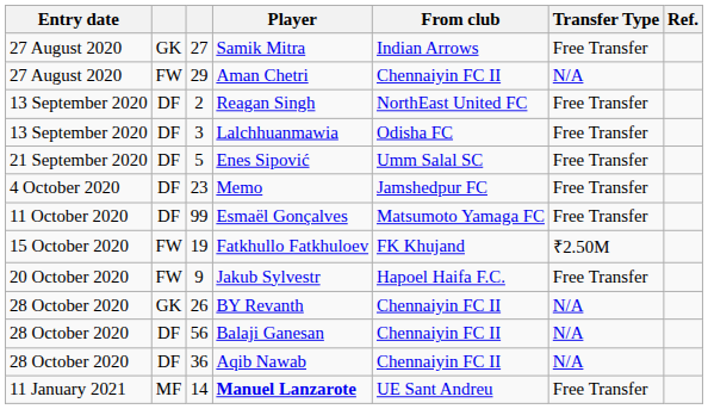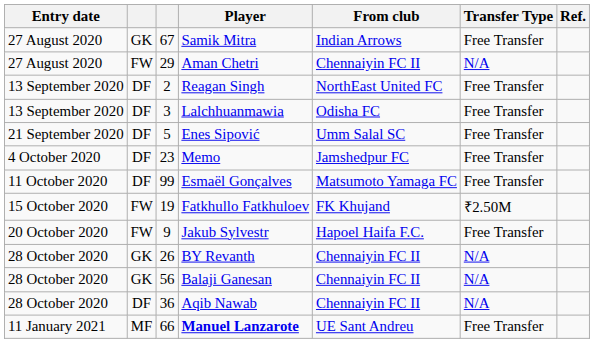 <table class="wikitable sortable">
 <tr>
 <th>Entry date</th>
 <th></th>
 <th></th>
 <th>Player</th>
 <th>From club</th>
 <th>Transfer Type</th>
 <th>Ref.</th>
 </tr>
 <tr>
 <td>27 August 2020</td>
 <td style="text-align:center;">GK</td>
-<td style="text-align:center;">27</td>
+<td style="text-align:center;">67</td>
 <td style="text-align:left;"> <a href='#'>Samik Mitra</a></td>
 <td style="text-align:left;"> <a href='#'>Indian Arrows</a></td>
 <td>Free Transfer</td>
 <td></td>
 </tr>
 <tr>
 <td>27 August 2020</td>
 <td style="text-align:center;">FW</td>
 <td style="text-align:center;">29</td>
 <td style="text-align:left;"> <a href='#'>Aman Chetri</a></td>
 <td style="text-align:left;"> <a href='#'>Chennaiyin FC II</a></td>
 <td><a href='#'>N/A</a></td>
 <td></td>
 </tr>
 <tr>
 <td>13 September 2020</td>
 <td style="text-align:center;">DF</td>
 <td style="text-align:center;">2</td>
 <td style="text-align:left;"> <a href='#'>Reagan Singh</a></td>
 <td> <a href='#'>NorthEast United FC</a></td>
 <td>Free Transfer</td>
 <td></td>
 </tr>
 <tr>
 <td>13 September 2020</td>
 <td style="text-align:center;">DF</td>
 <td style="text-align:center;">3</td>
 <td style="text-align:left;"> <a href='#'>Lalchhuanmawia</a></td>
 <td style="text-align:left;"> <a href='#'>Odisha FC</a></td>
 <td>Free Transfer</td>
 <td></td>
 </tr>
 <tr>
 <td>21 September 2020</td>
 <td style="text-align:center;">DF</td>
 <td style="text-align:center;">5</td>
 <td style="text-align:left;"> <a href='#'>Enes Sipović</a></td>
 <td style="text-align:left;"> <a href='#'>Umm Salal SC</a></td>
 <td>Free Transfer</td>
 <td></td>
 </tr>
 <tr>
 <td>4 October 2020</td>
 <td style="text-align:center;">DF</td>
 <td style="text-align:center;">23</td>
 <td style="text-align:left;"><a href='#'>Memo</a></td>
 <td style="text-align:left;"><a href='#'>Jamshedpur FC</a></td>
 <td>Free Transfer</td>
 <td></td>
 </tr>
 <tr>
 <td>11 October 2020</td>
 <td style="text-align:center;">DF</td>
 <td style="text-align:center;">99</td>
 <td style="text-align:left;"><a href='#'>Esmaël Gonçalves</a></td>
 <td style="text-align:left;"><a href='#'>Matsumoto Yamaga FC</a></td>
 <td>Free Transfer</td>
 <td></td>
 </tr>
 <tr>
 <td>15 October 2020</td>
 <td style="text-align:center;">FW</td>
 <td style="text-align:center;">19</td>
 <td style="text-align:left;"><a href='#'>Fatkhullo Fatkhuloev</a></td>
 <td style="text-align:left;"><a href='#'>FK Khujand</a></td>
 <td>₹2.50M</td>
 <td></td>
 </tr>
 <tr>
 <td>20 October 2020</td>
 <td style="text-align:center;">FW</td>
 <td style="text-align:center;">9</td>
 <td style="text-align:left;"><a href='#'>Jakub Sylvestr</a></td>
 <td style="text-align:left;"><a href='#'>Hapoel Haifa F.C.</a></td>
 <td>Free Transfer</td>
 <td></td>
 </tr>
 <tr>
 <td>28 October 2020</td>
 <td style="text-align:center;">GK</td>
 <td style="text-align:center;">26</td>
 <td style="text-align:left;"><a href='#'>BY Revanth</a></td>
 <td style="text-align:left;"> <a href='#'>Chennaiyin FC II</a></td>
 <td><a href='#'>N/A</a></td>
 <td></td>
 </tr>
 <tr>
 <td>28 October 2020</td>
-<td style="text-align:center;">DF</td>
+<td style="text-align:center;">GK</td>
 <td style="text-align:center;">56</td>
 <td style="text-align:left;"><a href='#'>Balaji Ganesan</a></td>
 <td style="text-align:left;"> <a href='#'>Chennaiyin FC II</a></td>
 <td><a href='#'>N/A</a></td>
 <td></td>
 </tr>
 <tr>
 <td>28 October 2020</td>
 <td style="text-align:center;">DF</td>
 <td style="text-align:center;">36</td>
 <td style="text-align:left;"><a href='#'>Aqib Nawab</a></td>
 <td style="text-align:left;"> <a href='#'>Chennaiyin FC II</a></td>
 <td><a href='#'>N/A</a></td>
 <td></td>
 </tr>
 <tr>
 <td>11 January 2021</td>
 <td style="text-align:center;">MF</td>
-<td style="text-align:center;">14</td>
+<td style="text-align:center;">66</td>
 <td style="text-align:left;"><strong><a href='#'>Manuel Lanzarote</a></strong></td>
 <td style="text-align:left;"><a href='#'>UE Sant Andreu</a></td>
 <td>Free Transfer</td>
 <td></td>
 </tr>
 </table>
